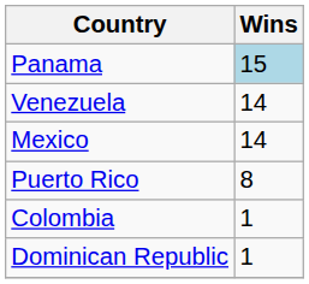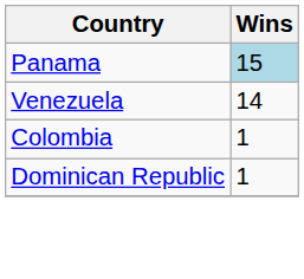 <table class="wikitable">
 <tr>
 <th>Country</th>
 <th>Wins</th>
 </tr>
 <tr>
 <td> <a href='#'>Panama</a></td>
 <td style="background: lightblue;">15</td>
 </tr>
 <tr>
 <td> <a href='#'>Venezuela</a></td>
 <td>14</td>
 </tr>
 <tr>
-<td> <a href='#'>Mexico</a></td>
-<td>14</td>
-</tr>
-<tr>
-<td> <a href='#'>Puerto Rico</a></td>
-<td>8</td>
-</tr>
-<tr>
 <td> <a href='#'>Colombia</a></td>
 <td>1</td>
 </tr>
 <tr>
 <td> <a href='#'>Dominican Republic</a></td>
 <td>1</td>
 </tr>
 <tr>
 </tr>
 </table>
